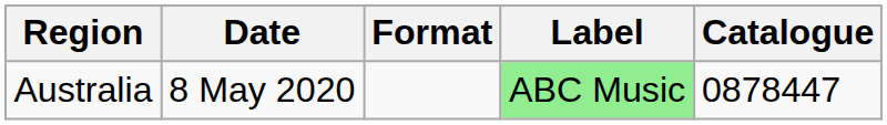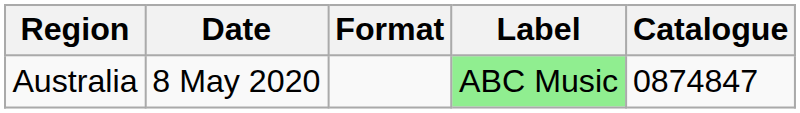 <table class="wikitable plainrowheaders">
 <tr>
 <th scope="col">Region</th>
 <th scope="col">Date</th>
 <th scope="col">Format</th>
 <th scope="col">Label</th>
 <th scope="col">Catalogue</th>
 </tr>
 <tr>
 <td>Australia</td>
 <td>8 May 2020</td>
 <td></td>
 <td style="background: lightgreen;">ABC Music</td>
-<td>0878447</td>
+<td>0874847</td>
 </tr>
 </table>
